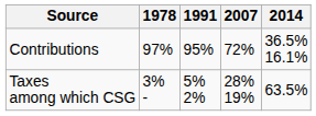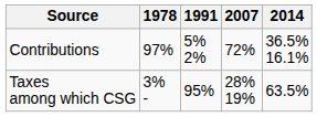 <table class="wikitable"  style="margin:0.5em;">
 <tr>
 <th>Source</th>
 <th>1978</th>
 <th>1991</th>
 <th>2007</th>
 <th>2014</th>
 </tr>
 <tr>
 <td>Contributions</td>
 <td>97%</td>
-<td>95%</td>
+<td>5%  <br>2%</td>
 <td>72%</td>
 <td>36.5% <br>16.1%</td>
 </tr>
 <tr>
 <td>Taxes <br>among which CSG</td>
 <td>3% <br> -</td>
-<td>5%  <br>2%</td>
+<td>95%</td>
 <td>28% <br>19%</td>
 <td>63.5%</td>
 </tr>
 </table>
